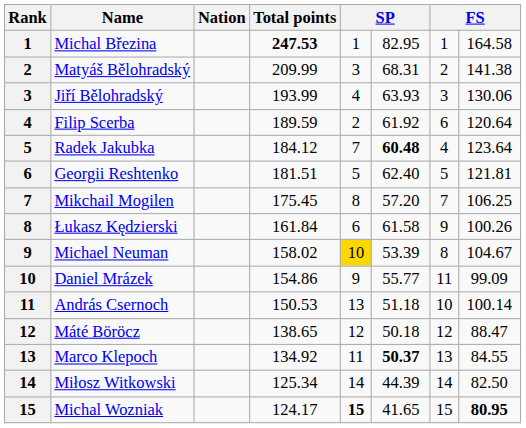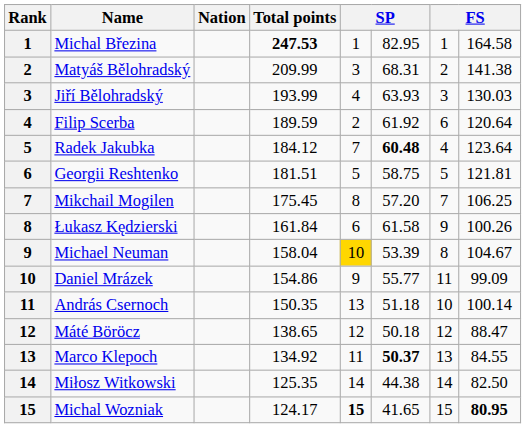 <table class="wikitable sortable">
 <tr>
 <th>Rank</th>
 <th>Name</th>
 <th>Nation</th>
 <th>Total points</th>
 <th colspan="2" width="80px"><a href='#'>SP</a></th>
 <th colspan="2" width="80px"><a href='#'>FS</a></th>
 </tr>
 <tr>
 <th>1</th>
 <td><a href='#'>Michal Březina</a></td>
 <td></td>
 <td align="center"><strong>247.53</strong></td>
 <td align="center">1</td>
 <td align="center">82.95</td>
 <td align="center">1</td>
 <td align="center">164.58</td>
 </tr>
 <tr>
 <th>2</th>
 <td><a href='#'>Matyáš Bělohradský</a></td>
 <td></td>
 <td align="center">209.99</td>
 <td align="center">3</td>
 <td align="center">68.31</td>
 <td align="center">2</td>
 <td align="center">141.38</td>
 </tr>
 <tr>
 <th>3</th>
 <td><a href='#'>Jiří Bělohradský</a></td>
 <td></td>
 <td align="center">193.99</td>
 <td align="center">4</td>
 <td align="center">63.93</td>
 <td align="center">3</td>
-<td align="center">130.06</td>
+<td align="center">130.03</td>
 </tr>
 <tr>
 <th>4</th>
 <td><a href='#'>Filip Scerba</a></td>
 <td></td>
 <td align="center">189.59</td>
 <td align="center">2</td>
 <td align="center">61.92</td>
 <td align="center">6</td>
 <td align="center">120.64</td>
 </tr>
 <tr>
 <th>5</th>
 <td><a href='#'>Radek Jakubka</a></td>
 <td></td>
 <td align="center">184.12</td>
 <td align="center">7</td>
 <td align="center"><strong>60.48</strong></td>
 <td align="center">4</td>
 <td align="center">123.64</td>
 </tr>
 <tr>
 <th>6</th>
 <td><a href='#'>Georgii Reshtenko</a></td>
 <td></td>
 <td align="center">181.51</td>
 <td align="center">5</td>
-<td align="center">62.40</td>
+<td align="center">58.75</td>
 <td align="center">5</td>
 <td align="center">121.81</td>
 </tr>
 <tr>
 <th>7</th>
 <td><a href='#'>Mikchail Mogilen</a></td>
 <td></td>
 <td align="center">175.45</td>
 <td align="center">8</td>
 <td align="center">57.20</td>
 <td align="center">7</td>
 <td align="center">106.25</td>
 </tr>
 <tr>
 <th>8</th>
 <td><a href='#'>Łukasz Kędzierski</a></td>
 <td></td>
 <td align="center">161.84</td>
 <td align="center">6</td>
 <td align="center">61.58</td>
 <td align="center">9</td>
 <td align="center">100.26</td>
 </tr>
 <tr>
 <th>9</th>
 <td><a href='#'>Michael Neuman</a></td>
 <td></td>
-<td align="center">158.02</td>
+<td align="center">158.04</td>
 <td align="center" style="background: gold;">10</td>
 <td align="center">53.39</td>
 <td align="center">8</td>
 <td align="center">104.67</td>
 </tr>
 <tr>
 <th>10</th>
 <td><a href='#'>Daniel Mrázek</a></td>
 <td></td>
 <td align="center">154.86</td>
 <td align="center">9</td>
 <td align="center">55.77</td>
 <td align="center">11</td>
 <td align="center">99.09</td>
 </tr>
 <tr>
 <th>11</th>
 <td><a href='#'>András Csernoch</a></td>
 <td></td>
-<td align="center">150.53</td>
+<td align="center">150.35</td>
 <td align="center">13</td>
 <td align="center">51.18</td>
 <td align="center">10</td>
 <td align="center">100.14</td>
 </tr>
 <tr>
 <th>12</th>
 <td><a href='#'>Máté Böröcz</a></td>
 <td></td>
 <td align="center">138.65</td>
 <td align="center">12</td>
 <td align="center">50.18</td>
 <td align="center">12</td>
 <td align="center">88.47</td>
 </tr>
 <tr>
 <th>13</th>
 <td><a href='#'>Marco Klepoch</a></td>
 <td></td>
 <td align="center">134.92</td>
 <td align="center">11</td>
 <td align="center"><strong>50.37</strong></td>
 <td align="center">13</td>
 <td align="center">84.55</td>
 </tr>
 <tr>
 <th>14</th>
 <td><a href='#'>Miłosz Witkowski</a></td>
 <td></td>
-<td align="center">125.34</td>
+<td align="center">125.35</td>
 <td align="center">14</td>
-<td align="center">44.39</td>
+<td align="center">44.38</td>
 <td align="center">14</td>
 <td align="center">82.50</td>
 </tr>
 <tr>
 <th>15</th>
 <td><a href='#'>Michal Wozniak</a></td>
 <td></td>
 <td align="center">124.17</td>
 <td align="center"><strong>15</strong></td>
 <td align="center">41.65</td>
 <td align="center">15</td>
 <td align="center"><strong>80.95</strong></td>
 </tr>
 </table>
